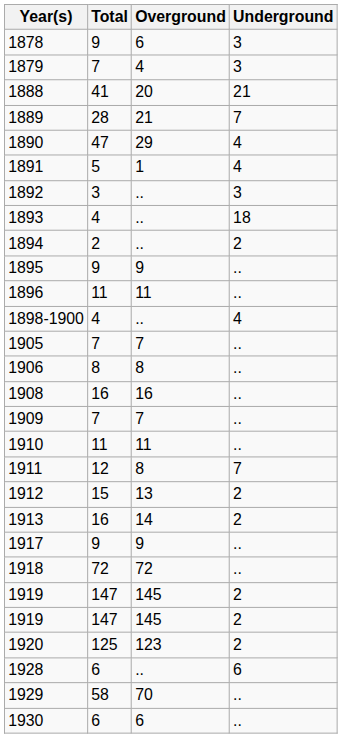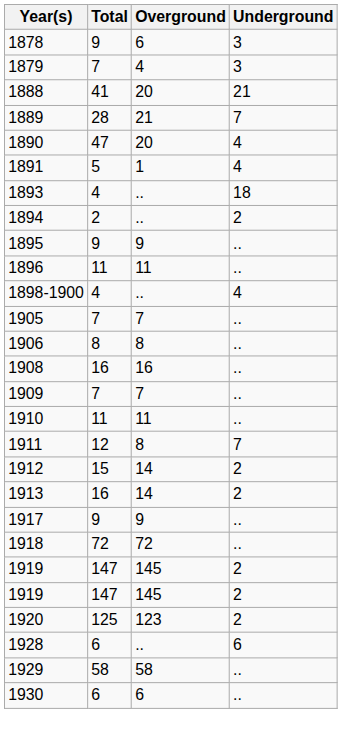 <table class="wikitable sortable mw-collapsible mw-collapsed">
 <tr>
 <th>Year(s)</th>
 <th>Total</th>
 <th>Overground</th>
 <th>Underground</th>
 </tr>
 <tr>
 <td>1878</td>
 <td>9</td>
 <td>6</td>
 <td>3</td>
 </tr>
 <tr>
 <td>1879</td>
 <td>7</td>
 <td>4</td>
 <td>3</td>
 </tr>
 <tr>
 <td>1888</td>
 <td>41</td>
 <td>20</td>
 <td>21</td>
 </tr>
 <tr>
 <td>1889</td>
 <td>28</td>
 <td>21</td>
 <td>7</td>
 </tr>
 <tr>
 <td>1890</td>
 <td>47</td>
-<td>29</td>
+<td>20</td>
 <td>4</td>
 </tr>
 <tr>
 <td>1891</td>
 <td>5</td>
 <td>1</td>
 <td>4</td>
-</tr>
-<tr>
-<td>1892</td>
-<td>3</td>
-<td>..</td>
-<td>3</td>
 </tr>
 <tr>
 <td>1893</td>
 <td>4</td>
 <td>..</td>
 <td>18</td>
 </tr>
 <tr>
 <td>1894</td>
 <td>2</td>
 <td>..</td>
 <td>2</td>
 </tr>
 <tr>
 <td>1895</td>
 <td>9</td>
 <td>9</td>
 <td>..</td>
 </tr>
 <tr>
 <td>1896</td>
 <td>11</td>
 <td>11</td>
 <td>..</td>
 </tr>
 <tr>
 <td>1898-1900</td>
 <td>4</td>
 <td>..</td>
 <td>4</td>
 </tr>
 <tr>
 <td>1905</td>
 <td>7</td>
 <td>7</td>
 <td>..</td>
 </tr>
 <tr>
 <td>1906</td>
 <td>8</td>
 <td>8</td>
 <td>..</td>
 </tr>
 <tr>
 <td>1908</td>
 <td>16</td>
 <td>16</td>
 <td>..</td>
 </tr>
 <tr>
 <td>1909</td>
 <td>7</td>
 <td>7</td>
 <td>..</td>
 </tr>
 <tr>
 <td>1910</td>
 <td>11</td>
 <td>11</td>
 <td>..</td>
 </tr>
 <tr>
 <td>1911</td>
 <td>12</td>
 <td>8</td>
 <td>7</td>
 </tr>
 <tr>
 <td>1912</td>
 <td>15</td>
-<td>13</td>
+<td>14</td>
 <td>2</td>
 </tr>
 <tr>
 <td>1913</td>
 <td>16</td>
 <td>14</td>
 <td>2</td>
 </tr>
 <tr>
 <td>1917</td>
 <td>9</td>
 <td>9</td>
 <td>..</td>
 </tr>
 <tr>
 <td>1918</td>
 <td>72</td>
 <td>72</td>
 <td>..</td>
 </tr>
 <tr>
 <td>1919</td>
 <td>147</td>
 <td>145</td>
 <td>2</td>
 </tr>
 <tr>
 <td>1919</td>
 <td>147</td>
 <td>145</td>
 <td>2</td>
 </tr>
 <tr>
 <td>1920</td>
 <td>125</td>
 <td>123</td>
 <td>2</td>
 </tr>
 <tr>
 <td>1928</td>
 <td>6</td>
 <td>..</td>
 <td>6</td>
 </tr>
 <tr>
 <td>1929</td>
 <td>58</td>
-<td>70</td>
+<td>58</td>
 <td>..</td>
 </tr>
 <tr>
 <td>1930</td>
 <td>6</td>
 <td>6</td>
 <td>..</td>
 </tr>
 </table>
